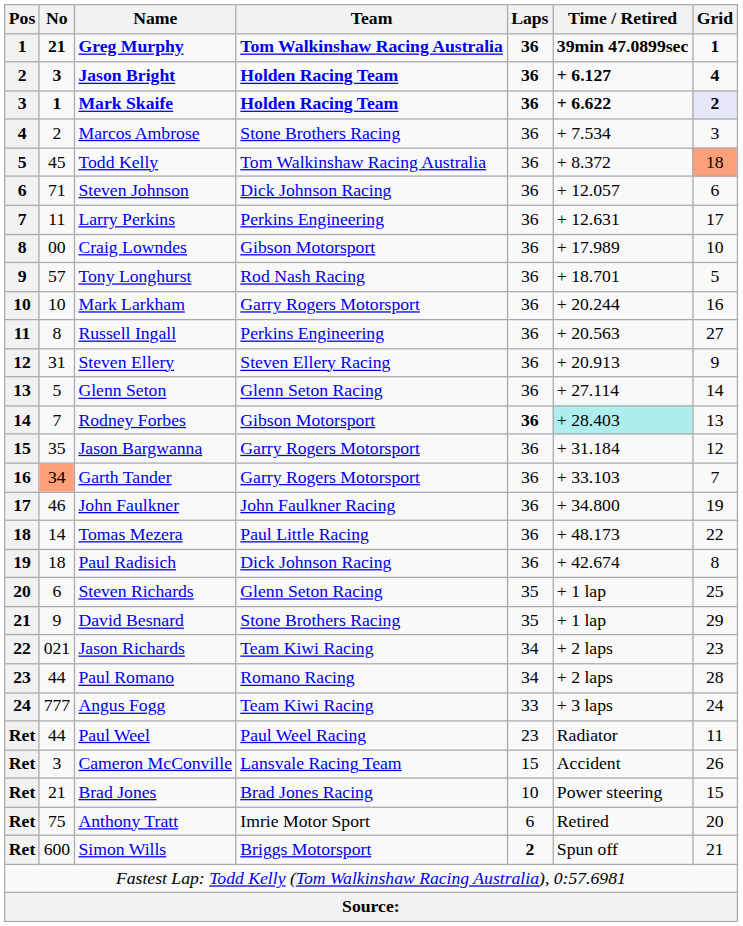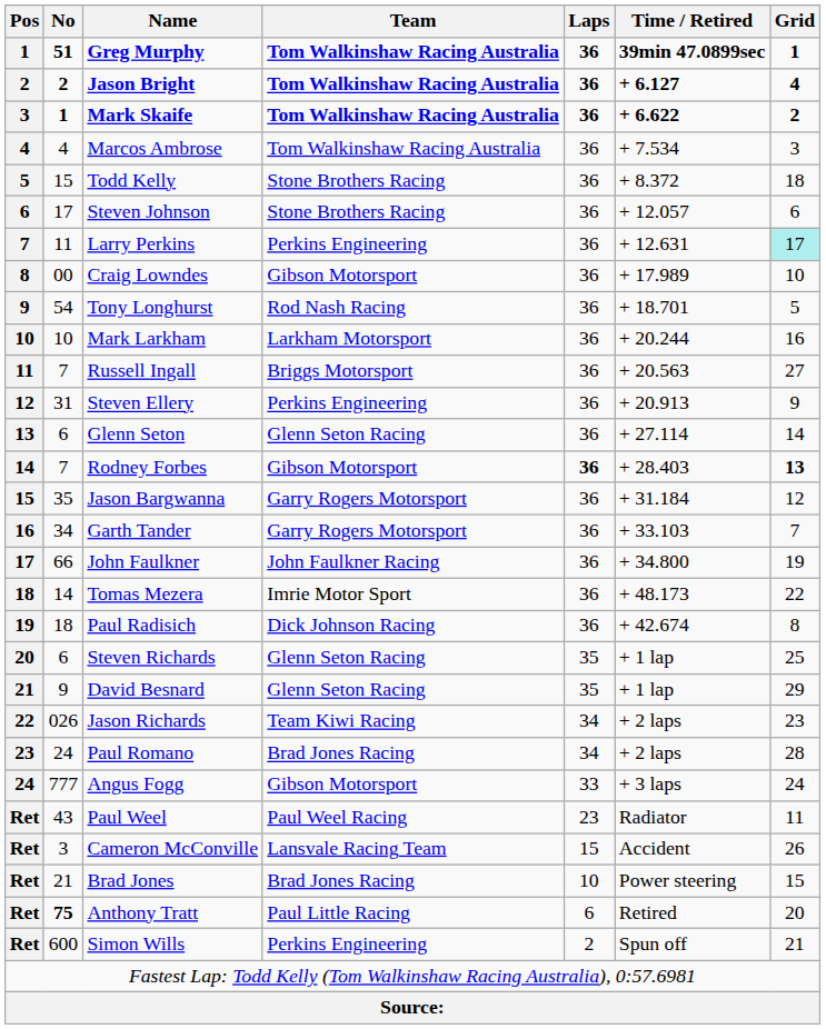 <table class="wikitable" style="font-size: 87%;">
 <tr>
 <th>Pos</th>
 <th>No</th>
 <th>Name</th>
 <th>Team</th>
 <th>Laps</th>
 <th>Time / Retired</th>
 <th>Grid</th>
 </tr>
 <tr>
 <th>1</th>
-<td align=center><strong>21</strong></td>
+<td align=center><strong>51</strong></td>
 <td><strong> <a href='#'>Greg Murphy</a></strong></td>
 <td><strong><a href='#'>Tom Walkinshaw Racing Australia</a></strong></td>
 <td align=center><strong>36</strong></td>
 <td><strong>39min 47.0899sec</strong></td>
 <td align=center><strong>1</strong></td>
 </tr>
 <tr>
 <th>2</th>
-<td align=center><strong>3</strong></td>
+<td align=center><strong>2</strong></td>
 <td> <strong><a href='#'>Jason Bright</a></strong></td>
-<td><strong><a href='#'>Holden Racing Team</a></strong></td>
+<td><strong><a href='#'>Tom Walkinshaw Racing Australia</a></strong></td>
 <td align=center><strong>36</strong></td>
 <td><strong>+ 6.127</strong></td>
 <td align=center><strong>4</strong></td>
 </tr>
 <tr>
 <th>3</th>
 <td align=center><strong>1</strong></td>
 <td> <strong><a href='#'>Mark Skaife</a></strong></td>
-<td><strong><a href='#'>Holden Racing Team</a></strong></td>
+<td><strong><a href='#'>Tom Walkinshaw Racing Australia</a></strong></td>
 <td align=center><strong>36</strong></td>
 <td><strong>+ 6.622</strong></td>
-<td align=center style="background: lavender;"><strong>2</strong></td>
+<td align=center><strong>2</strong></td>
 </tr>
 <tr>
 <th>4</th>
-<td align=center>2</td>
+<td align=center>4</td>
 <td> <a href='#'>Marcos Ambrose</a></td>
-<td><a href='#'>Stone Brothers Racing</a></td>
+<td><a href='#'>Tom Walkinshaw Racing Australia</a></td>
 <td align=center>36</td>
 <td>+ 7.534</td>
 <td align=center>3</td>
 </tr>
 <tr>
 <th>5</th>
-<td align=center>45</td>
+<td align=center>15</td>
 <td> <a href='#'>Todd Kelly</a></td>
-<td><a href='#'>Tom Walkinshaw Racing Australia</a></td>
+<td><a href='#'>Stone Brothers Racing</a></td>
 <td align=center>36</td>
 <td>+ 8.372</td>
-<td align=center style="background: lightsalmon;">18</td>
+<td align=center>18</td>
 </tr>
 <tr>
 <th>6</th>
-<td align=center>71</td>
+<td align=center>17</td>
 <td> <a href='#'>Steven Johnson</a></td>
-<td><a href='#'>Dick Johnson Racing</a></td>
+<td><a href='#'>Stone Brothers Racing</a></td>
 <td align=center>36</td>
 <td>+ 12.057</td>
 <td align=center>6</td>
 </tr>
 <tr>
 <th>7</th>
 <td align=center>11</td>
 <td> <a href='#'>Larry Perkins</a></td>
 <td><a href='#'>Perkins Engineering</a></td>
 <td align=center>36</td>
 <td>+ 12.631</td>
-<td align=center>17</td>
+<td align=center style="background: paleturquoise;">17</td>
 </tr>
 <tr>
 <th>8</th>
 <td align=center>00</td>
 <td> <a href='#'>Craig Lowndes</a></td>
 <td><a href='#'>Gibson Motorsport</a></td>
 <td align=center>36</td>
 <td>+ 17.989</td>
 <td align=center>10</td>
 </tr>
 <tr>
 <th>9</th>
-<td align=center>57</td>
+<td align=center>54</td>
 <td> <a href='#'>Tony Longhurst</a></td>
 <td><a href='#'>Rod Nash Racing</a></td>
 <td align=center>36</td>
 <td>+ 18.701</td>
 <td align=center>5</td>
 </tr>
 <tr>
 <th>10</th>
 <td align=center>10</td>
 <td> <a href='#'>Mark Larkham</a></td>
-<td><a href='#'>Garry Rogers Motorsport</a></td>
+<td><a href='#'>Larkham Motorsport</a></td>
 <td align=center>36</td>
 <td>+ 20.244</td>
 <td align=center>16</td>
 </tr>
 <tr>
 <th>11</th>
-<td align=center>8</td>
+<td align=center>7</td>
 <td> <a href='#'>Russell Ingall</a></td>
-<td><a href='#'>Perkins Engineering</a></td>
+<td><a href='#'>Briggs Motorsport</a></td>
 <td align=center>36</td>
 <td>+ 20.563</td>
 <td align=center>27</td>
 </tr>
 <tr>
 <th>12</th>
 <td align=center>31</td>
 <td> <a href='#'>Steven Ellery</a></td>
-<td><a href='#'>Steven Ellery Racing</a></td>
+<td><a href='#'>Perkins Engineering</a></td>
 <td align=center>36</td>
 <td>+ 20.913</td>
 <td align=center>9</td>
 </tr>
 <tr>
 <th>13</th>
-<td align=center>5</td>
+<td align=center>6</td>
 <td> <a href='#'>Glenn Seton</a></td>
 <td><a href='#'>Glenn Seton Racing</a></td>
 <td align=center>36</td>
 <td>+ 27.114</td>
 <td align=center>14</td>
 </tr>
 <tr>
 <th>14</th>
 <td align=center>7</td>
 <td> <a href='#'>Rodney Forbes</a></td>
 <td><a href='#'>Gibson Motorsport</a></td>
 <td align=center><strong>36</strong></td>
-<td style="background: paleturquoise;">+ 28.403</td>
-<td align=center>13</td>
+<td>+ 28.403</td>
+<td align=center><strong>13</strong></td>
 </tr>
 <tr>
 <th>15</th>
 <td align=center>35</td>
 <td> <a href='#'>Jason Bargwanna</a></td>
 <td><a href='#'>Garry Rogers Motorsport</a></td>
 <td align=center>36</td>
 <td>+ 31.184</td>
 <td align=center>12</td>
 </tr>
 <tr>
 <th>16</th>
-<td align=center style="background: lightsalmon;">34</td>
+<td align=center>34</td>
 <td> <a href='#'>Garth Tander</a></td>
 <td><a href='#'>Garry Rogers Motorsport</a></td>
 <td align=center>36</td>
 <td>+ 33.103</td>
 <td align=center>7</td>
 </tr>
 <tr>
 <th>17</th>
-<td align=center>46</td>
+<td align=center>66</td>
 <td> <a href='#'>John Faulkner</a></td>
 <td><a href='#'>John Faulkner Racing</a></td>
 <td align=center>36</td>
 <td>+ 34.800</td>
 <td align=center>19</td>
 </tr>
 <tr>
 <th>18</th>
 <td align=center>14</td>
 <td> <a href='#'>Tomas Mezera</a></td>
-<td><a href='#'>Paul Little Racing</a></td>
+<td>Imrie Motor Sport</td>
 <td align=center>36</td>
 <td>+ 48.173</td>
 <td align=center>22</td>
 </tr>
 <tr>
 <th>19</th>
 <td align=center>18</td>
 <td> <a href='#'>Paul Radisich</a></td>
 <td><a href='#'>Dick Johnson Racing</a></td>
 <td align=center>36</td>
 <td>+ 42.674</td>
 <td align=center>8</td>
 </tr>
 <tr>
 <th>20</th>
 <td align=center>6</td>
 <td> <a href='#'>Steven Richards</a></td>
 <td><a href='#'>Glenn Seton Racing</a></td>
 <td align=center>35</td>
 <td>+ 1 lap</td>
 <td align=center>25</td>
 </tr>
 <tr>
 <th>21</th>
 <td align=center>9</td>
 <td> <a href='#'>David Besnard</a></td>
-<td><a href='#'>Stone Brothers Racing</a></td>
+<td><a href='#'>Glenn Seton Racing</a></td>
 <td align=center>35</td>
 <td>+ 1 lap</td>
 <td align=center>29</td>
 </tr>
 <tr>
 <th>22</th>
-<td align=center>021</td>
+<td align=center>026</td>
 <td> <a href='#'>Jason Richards</a></td>
 <td><a href='#'>Team Kiwi Racing</a></td>
 <td align=center>34</td>
 <td>+ 2 laps</td>
 <td align=center>23</td>
 </tr>
 <tr>
 <th>23</th>
-<td align=center>44</td>
+<td align=center>24</td>
 <td> <a href='#'>Paul Romano</a></td>
-<td><a href='#'>Romano Racing</a></td>
+<td><a href='#'>Brad Jones Racing</a></td>
 <td align=center>34</td>
 <td>+ 2 laps</td>
 <td align=center>28</td>
 </tr>
 <tr>
 <th>24</th>
 <td align=center>777</td>
 <td> <a href='#'>Angus Fogg</a></td>
-<td><a href='#'>Team Kiwi Racing</a></td>
+<td><a href='#'>Gibson Motorsport</a></td>
 <td align=center>33</td>
 <td>+ 3 laps</td>
 <td align=center>24</td>
 </tr>
 <tr>
 <th>Ret</th>
-<td align=center>44</td>
+<td align=center>43</td>
 <td> <a href='#'>Paul Weel</a></td>
 <td><a href='#'>Paul Weel Racing</a></td>
 <td align=center>23</td>
 <td>Radiator</td>
 <td align=center>11</td>
 </tr>
 <tr>
 <th>Ret</th>
 <td align=center>3</td>
 <td> <a href='#'>Cameron McConville</a></td>
 <td><a href='#'>Lansvale Racing Team</a></td>
 <td align=center>15</td>
 <td>Accident</td>
 <td align=center>26</td>
 </tr>
 <tr>
 <th>Ret</th>
 <td align=center>21</td>
 <td> <a href='#'>Brad Jones</a></td>
 <td><a href='#'>Brad Jones Racing</a></td>
 <td align=center>10</td>
 <td>Power steering</td>
 <td align=center>15</td>
 </tr>
 <tr>
 <th>Ret</th>
-<td align=center>75</td>
+<td align=center><strong>75</strong></td>
 <td> <a href='#'>Anthony Tratt</a></td>
-<td>Imrie Motor Sport</td>
+<td><a href='#'>Paul Little Racing</a></td>
 <td align=center>6</td>
 <td>Retired</td>
 <td align=center>20</td>
 </tr>
 <tr>
 <th>Ret</th>
 <td align=center>600</td>
 <td> <a href='#'>Simon Wills</a></td>
-<td><a href='#'>Briggs Motorsport</a></td>
-<td align=center><strong>2</strong></td>
+<td><a href='#'>Perkins Engineering</a></td>
+<td align=center>2</td>
 <td>Spun off</td>
 <td align=center>21</td>
 </tr>
 <tr>
 <td colspan="8" align="center"><em>Fastest Lap: <a href='#'>Todd Kelly</a> (<a href='#'>Tom Walkinshaw Racing Australia</a>), 0:57.6981</em></td>
 </tr>
 <tr>
 <th colspan="8">Source: </th>
 </tr>
 <tr>
 </tr>
 </table>
